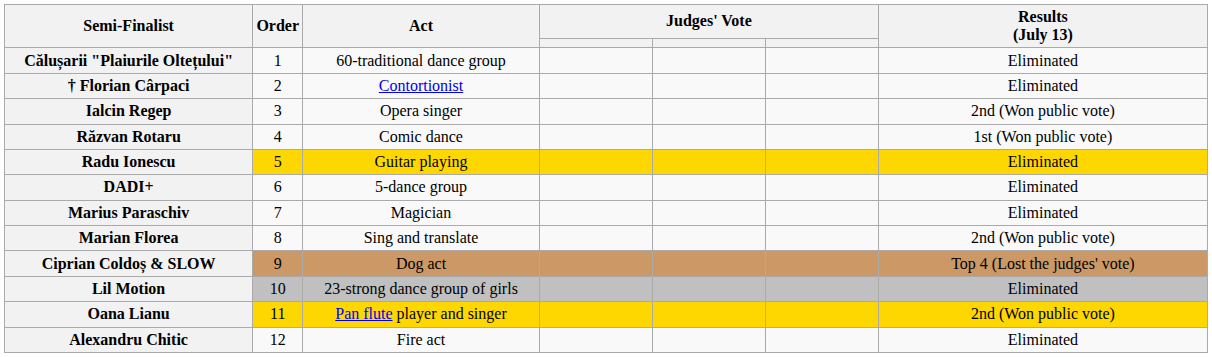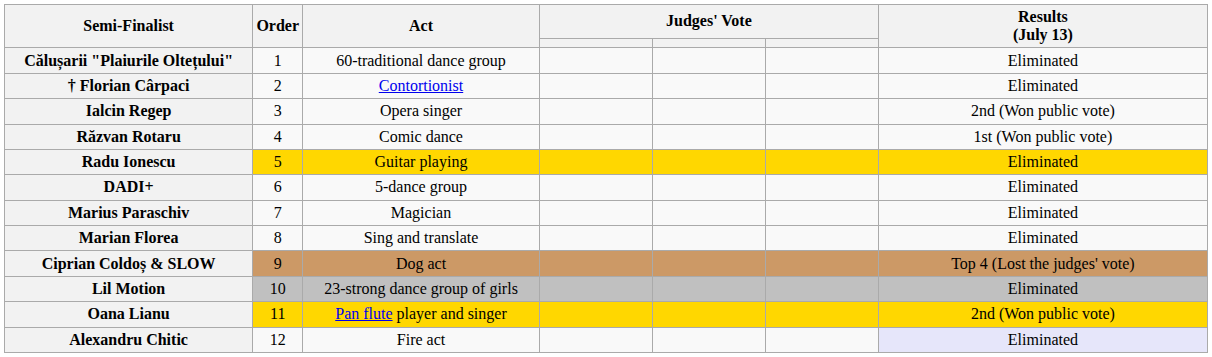 <table class="wikitable plainrowheaders sortable" style="text-align:center" width="76%;">
 <tr>
 <th scope="col" rowspan="2" class="unsortable" style="width:17em;">Semi-Finalist</th>
 <th scope="col" rowspan="2" style="width:1em;">Order</th>
 <th scope="col" rowspan="2" class="unsortable" style="width:16em;">Act</th>
 <th scope="col" colspan="3" class="unsortable" style="width:24em;">Judges' Vote</th>
 <th scope="col" rowspan="2" style="width:23em;">Results <br> (July 13)</th>
 </tr>
 <tr>
 <th scope="col" class="unsortable" style="width:6em;"></th>
 <th scope="col" class="unsortable" style="width:6em;"></th>
 <th scope="col" class="unsortable" style="width:6em;"></th>
 </tr>
 <tr>
 <th scope="row">Călușarii "Plaiurile Oltețului"</th>
 <td>1</td>
 <td>60-traditional dance group</td>
 <td></td>
 <td></td>
 <td></td>
 <td>Eliminated</td>
 </tr>
 <tr>
 <th scope="row">† Florian Cârpaci</th>
 <td>2</td>
 <td><a href='#'>Contortionist</a></td>
 <td></td>
 <td></td>
 <td></td>
 <td>Eliminated</td>
 </tr>
 <tr>
 <th scope="row">Ialcin Regep</th>
 <td>3</td>
 <td>Opera singer</td>
 <td></td>
 <td></td>
 <td></td>
 <td>2nd (Won public vote)</td>
 </tr>
 <tr>
 <th scope="row">Răzvan Rotaru</th>
 <td>4</td>
 <td>Comic dance</td>
 <td></td>
 <td></td>
 <td></td>
 <td>1st (Won public vote)</td>
 </tr>
 <tr style="background:gold;">
 <th scope="row">Radu Ionescu</th>
 <td>5</td>
 <td>Guitar playing</td>
 <td></td>
 <td></td>
 <td></td>
 <td>Eliminated</td>
 </tr>
 <tr>
 <th scope="row">DADI+</th>
 <td>6</td>
 <td>5-dance group</td>
 <td></td>
 <td></td>
 <td></td>
 <td>Eliminated</td>
 </tr>
 <tr>
 <th scope="row">Marius Paraschiv</th>
 <td>7</td>
 <td>Magician</td>
 <td></td>
 <td></td>
 <td></td>
 <td>Eliminated</td>
 </tr>
 <tr>
 <th scope="row">Marian Florea</th>
 <td>8</td>
 <td>Sing and translate</td>
 <td></td>
 <td></td>
 <td></td>
-<td>2nd (Won public vote)</td>
+<td>Eliminated</td>
 </tr>
 <tr style="background:#c96;">
 <th scope="row">Ciprian Coldoș & SLOW</th>
 <td>9</td>
 <td>Dog act</td>
 <td></td>
 <td></td>
 <td></td>
 <td>Top 4 (Lost the judges' vote)</td>
 </tr>
 <tr style="background:silver;">
 <th scope="row">Lil Motion</th>
 <td>10</td>
 <td>23-strong dance group of girls</td>
 <td></td>
 <td></td>
 <td></td>
 <td>Eliminated</td>
 </tr>
 <tr style="background:gold;">
 <th scope="row">Oana Lianu</th>
 <td>11</td>
 <td><a href='#'>Pan flute</a> player and singer</td>
 <td></td>
 <td></td>
 <td></td>
 <td>2nd (Won public vote)</td>
 </tr>
 <tr>
 <th scope="row">Alexandru Chitic</th>
 <td>12</td>
 <td>Fire act</td>
 <td></td>
 <td></td>
 <td></td>
-<td>Eliminated</td>
+<td style="background: lavender;">Eliminated</td>
 </tr>
 <tr>
 </tr>
 </table>
